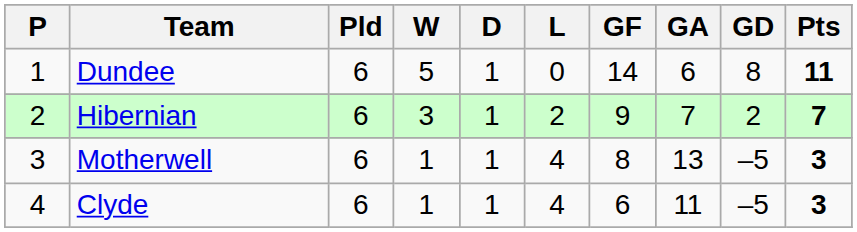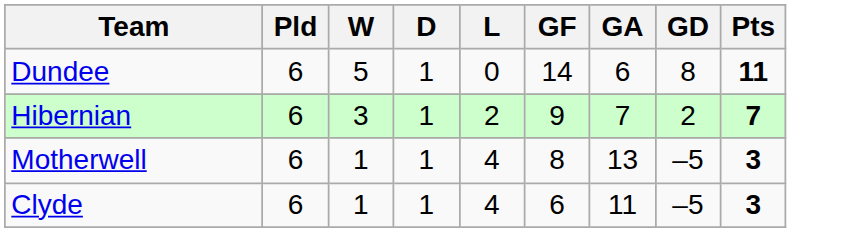 <table class="wikitable" style="text-align: center;">
 <tr>
-<th width=30>P</th>
 <th width=140>Team</th>
 <th width=30>Pld</th>
 <th width=30>W</th>
 <th width=30>D</th>
 <th width=30>L</th>
 <th width=30>GF</th>
 <th width=30>GA</th>
 <th width=30>GD</th>
 <th width=30>Pts</th>
 </tr>
 <tr>
-<td>1</td>
 <td align=left><a href='#'>Dundee</a></td>
 <td>6</td>
 <td>5</td>
 <td>1</td>
 <td>0</td>
 <td>14</td>
 <td>6</td>
 <td>8</td>
 <td><strong>11</strong></td>
 </tr>
 <tr style="background:#ccffcc;">
-<td>2</td>
 <td align=left><a href='#'>Hibernian</a></td>
 <td>6</td>
 <td>3</td>
 <td>1</td>
 <td>2</td>
 <td>9</td>
 <td>7</td>
 <td>2</td>
 <td><strong>7</strong></td>
 </tr>
 <tr>
-<td>3</td>
 <td align=left><a href='#'>Motherwell</a></td>
 <td>6</td>
 <td>1</td>
 <td>1</td>
 <td>4</td>
 <td>8</td>
 <td>13</td>
 <td>–5</td>
 <td><strong>3</strong></td>
 </tr>
 <tr>
-<td>4</td>
 <td align=left><a href='#'>Clyde</a></td>
 <td>6</td>
 <td>1</td>
 <td>1</td>
 <td>4</td>
 <td>6</td>
 <td>11</td>
 <td>–5</td>
 <td><strong>3</strong></td>
 </tr>
 </table>
